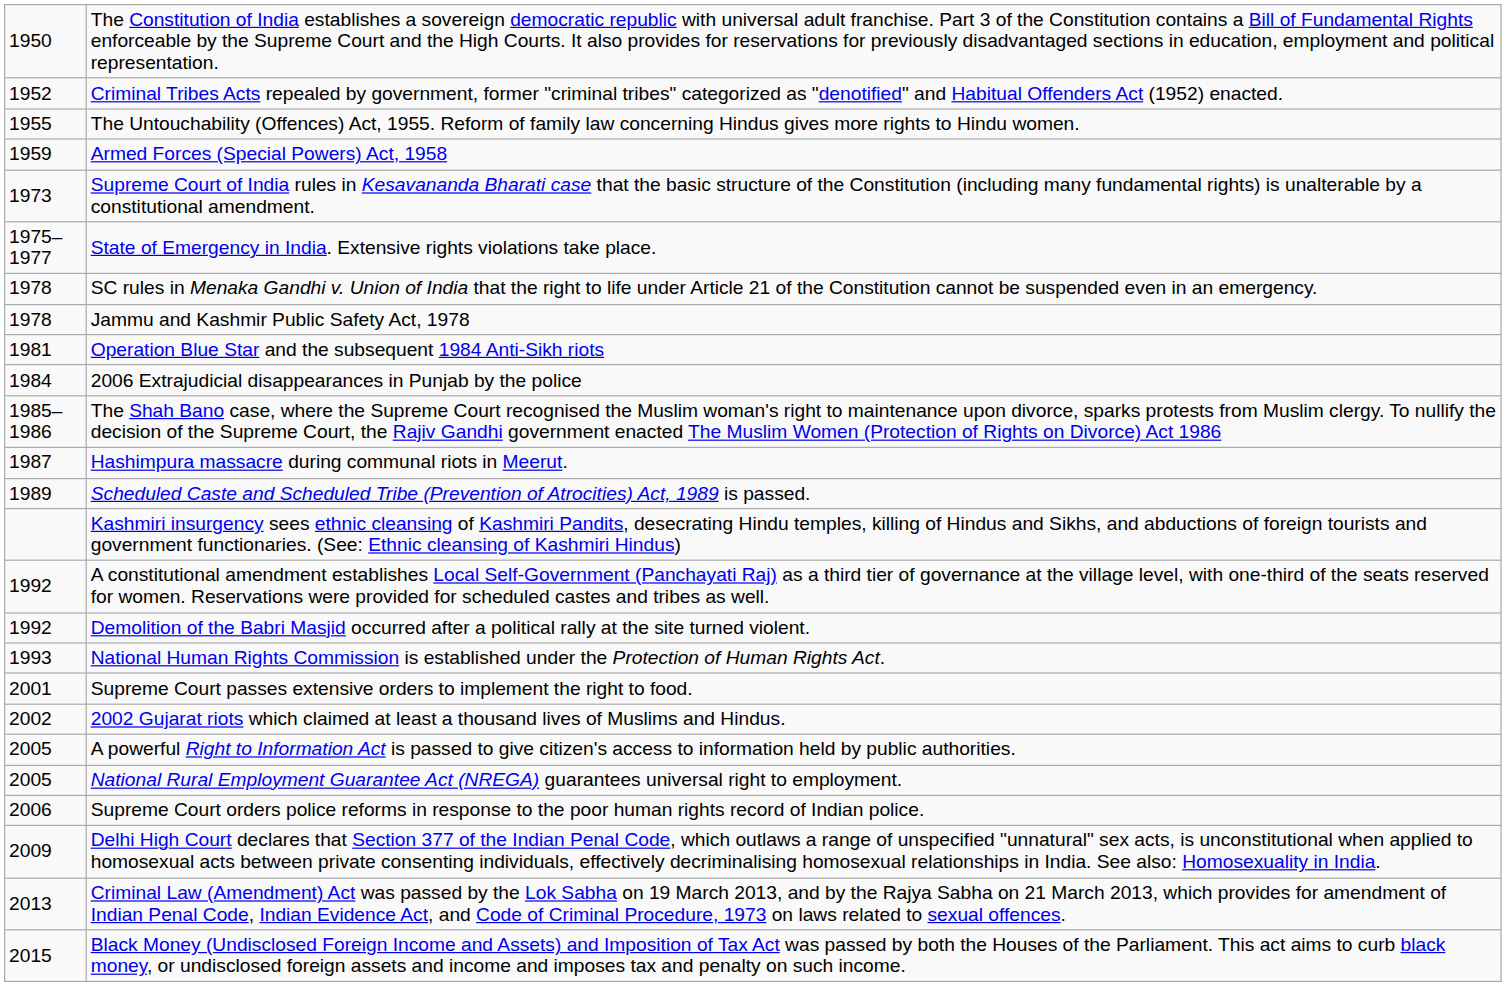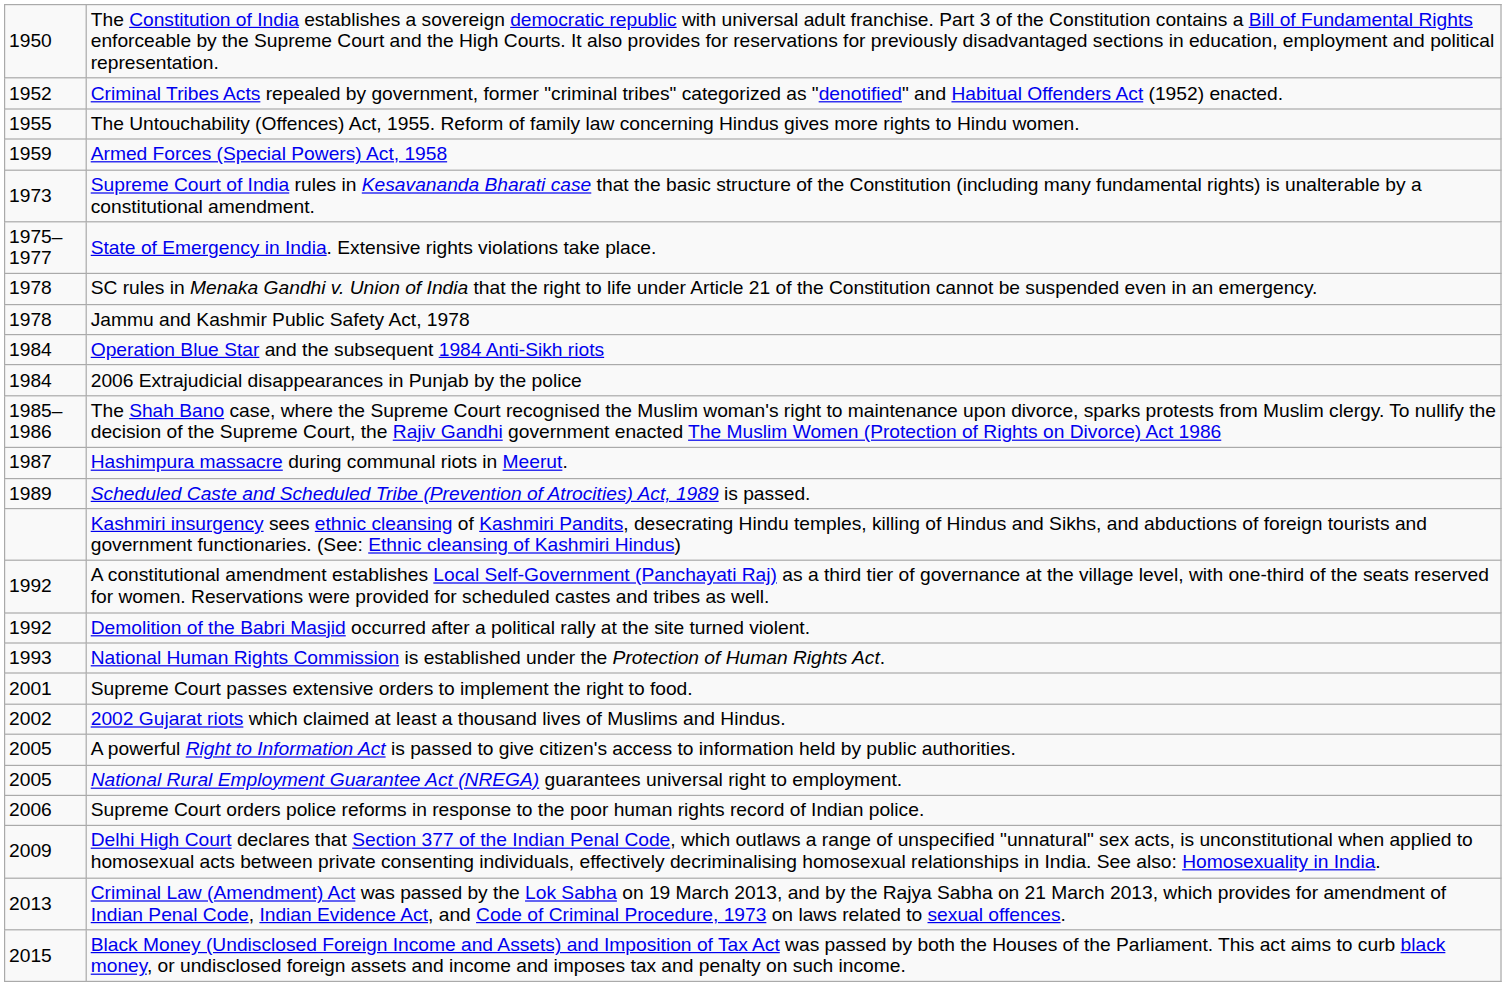 <table class=wikitable>
 <tr>
 <td>1950</td>
 <td>The <a href='#'>Constitution of India</a> establishes a sovereign <a href='#'>democratic republic</a> with universal adult franchise. Part 3 of the Constitution contains a <a href='#'>Bill of Fundamental Rights</a> enforceable by the Supreme Court and the High Courts. It also provides for reservations for previously disadvantaged sections in education, employment and political representation.</td>
 </tr>
 <tr>
 <td>1952</td>
 <td><a href='#'>Criminal Tribes Acts</a> repealed by government, former "criminal tribes" categorized as "<a href='#'>denotified</a>" and <a href='#'>Habitual Offenders Act</a> (1952) enacted.</td>
 </tr>
 <tr>
 <td>1955</td>
 <td>The Untouchability (Offences) Act, 1955. Reform of family law concerning Hindus gives more rights to Hindu women.</td>
 </tr>
 <tr>
 <td>1959</td>
 <td><a href='#'>Armed Forces (Special Powers) Act, 1958</a></td>
 </tr>
 <tr>
 <td>1973</td>
 <td><a href='#'>Supreme Court of India</a> rules in <em><a href='#'>Kesavananda Bharati case</a></em> that the basic structure of the Constitution (including many fundamental rights) is unalterable by a constitutional amendment.</td>
 </tr>
 <tr>
 <td>1975–1977</td>
 <td><a href='#'>State of Emergency in India</a>. Extensive rights violations take place.</td>
 </tr>
 <tr>
 <td>1978</td>
 <td>SC rules in <em>Menaka Gandhi v. Union of India</em> that the right to life under Article 21 of the Constitution cannot be suspended even in an emergency.</td>
 </tr>
 <tr>
 <td>1978</td>
 <td>Jammu and Kashmir Public Safety Act, 1978</td>
 </tr>
 <tr>
-<td>1981</td>
+<td>1984</td>
 <td><a href='#'>Operation Blue Star</a> and the subsequent <a href='#'>1984 Anti-Sikh riots</a></td>
 </tr>
 <tr>
 <td>1984</td>
 <td>2006 Extrajudicial disappearances in Punjab by the police</td>
 </tr>
 <tr>
 <td>1985–1986</td>
 <td>The <a href='#'>Shah Bano</a> case, where the Supreme Court recognised the Muslim woman's right to maintenance upon divorce, sparks protests from Muslim clergy. To nullify the decision of the Supreme Court, the <a href='#'>Rajiv Gandhi</a> government enacted <a href='#'>The Muslim Women (Protection of Rights on Divorce) Act 1986</a></td>
 </tr>
 <tr>
 <td>1987</td>
 <td><a href='#'>Hashimpura massacre</a> during communal riots in <a href='#'>Meerut</a>.</td>
 </tr>
 <tr>
 <td>1989</td>
 <td><em><a href='#'>Scheduled Caste and Scheduled Tribe (Prevention of Atrocities) Act, 1989</a></em> is passed.</td>
 </tr>
 <tr>
 <td></td>
 <td><a href='#'>Kashmiri insurgency</a> sees <a href='#'>ethnic cleansing</a> of <a href='#'>Kashmiri Pandits</a>, desecrating Hindu temples, killing of Hindus and Sikhs, and abductions of foreign tourists and government functionaries. (See: <a href='#'>Ethnic cleansing of Kashmiri Hindus</a>)</td>
 </tr>
 <tr>
 <td>1992</td>
 <td>A constitutional amendment establishes <a href='#'>Local Self-Government (Panchayati Raj)</a> as a third tier of governance at the village level, with one-third of the seats reserved for women. Reservations were provided for scheduled castes and tribes as well.</td>
 </tr>
 <tr>
 <td>1992</td>
 <td><a href='#'>Demolition of the Babri Masjid</a> occurred after a political rally at the site turned violent.</td>
 </tr>
 <tr>
 <td>1993</td>
 <td><a href='#'>National Human Rights Commission</a> is established under the <em>Protection of Human Rights Act</em>.</td>
 </tr>
 <tr>
 <td>2001</td>
 <td>Supreme Court passes extensive orders to implement the right to food.</td>
 </tr>
 <tr>
 <td>2002</td>
 <td><a href='#'>2002 Gujarat riots</a> which claimed at least a thousand lives of Muslims and Hindus.</td>
 </tr>
 <tr>
 <td>2005</td>
 <td>A powerful <em><a href='#'>Right to Information Act</a></em> is passed to give citizen's access to information held by public authorities.</td>
 </tr>
 <tr>
 <td>2005</td>
 <td><em><a href='#'>National Rural Employment Guarantee Act (NREGA)</a></em> guarantees universal right to employment.</td>
 </tr>
 <tr>
 <td>2006</td>
 <td>Supreme Court orders police reforms in response to the poor human rights record of Indian police.</td>
 </tr>
 <tr>
 <td>2009</td>
 <td><a href='#'>Delhi High Court</a> declares that <a href='#'>Section 377 of the Indian Penal Code</a>, which outlaws a range of unspecified "unnatural" sex acts, is unconstitutional when applied to homosexual acts between private consenting individuals, effectively decriminalising homosexual relationships in India. See also: <a href='#'>Homosexuality in India</a>.</td>
 </tr>
 <tr>
 <td>2013</td>
 <td><a href='#'>Criminal Law (Amendment) Act</a> was passed by the <a href='#'>Lok Sabha</a> on 19 March 2013, and by the Rajya Sabha on 21 March 2013, which provides for amendment of <a href='#'>Indian Penal Code</a>, <a href='#'>Indian Evidence Act</a>, and <a href='#'>Code of Criminal Procedure, 1973</a> on laws related to <a href='#'>sexual offences</a>.</td>
 </tr>
 <tr>
 <td>2015</td>
 <td><a href='#'>Black Money (Undisclosed Foreign Income and Assets) and Imposition of Tax Act</a> was passed by both the Houses of the Parliament. This act aims to curb <a href='#'>black money</a>, or undisclosed foreign assets and income and imposes tax and penalty on such income.</td>
 </tr>
 </table>
